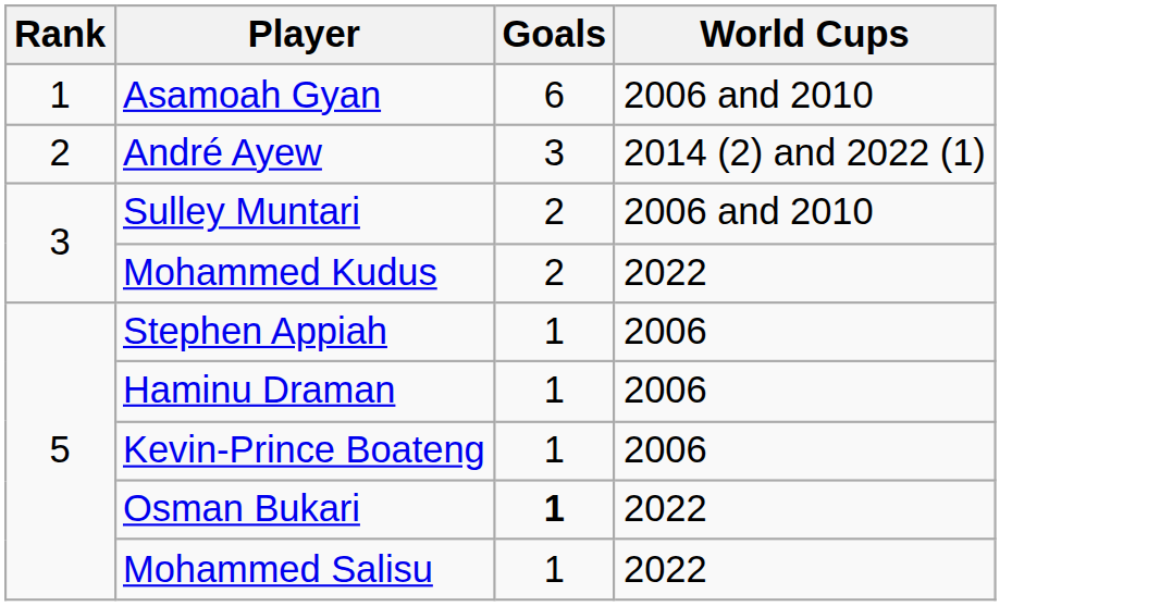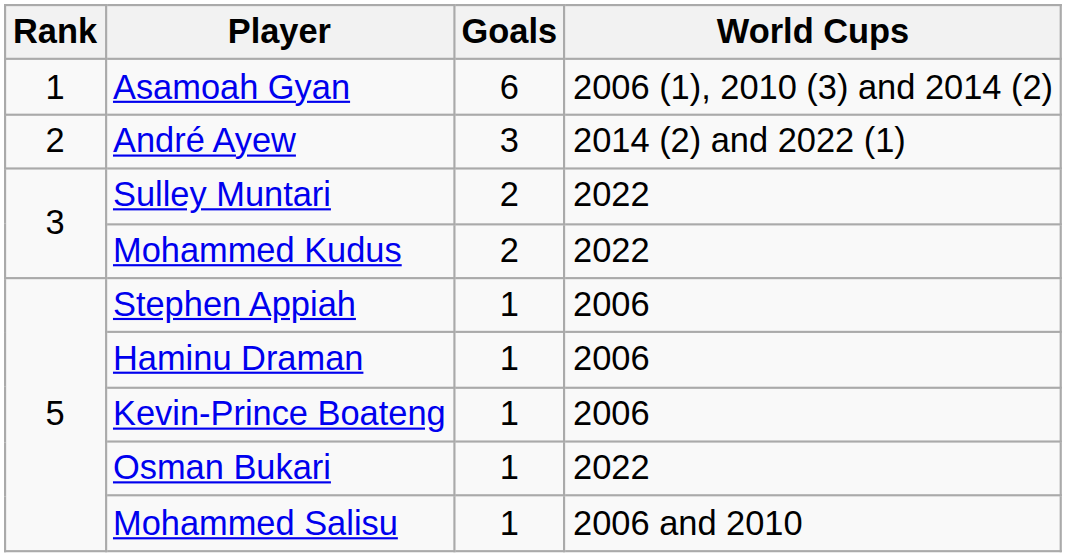 <table class="wikitable" style="text-align: left;">
 <tr>
 <th>Rank</th>
 <th>Player</th>
 <th>Goals</th>
 <th>World Cups</th>
 </tr>
 <tr>
 <td align=center>1</td>
 <td><a href='#'>Asamoah Gyan</a></td>
 <td align=center>6</td>
-<td>2006 and 2010</td>
+<td>2006 (1), 2010 (3) and 2014 (2)</td>
 </tr>
 <tr>
 <td align=center>2</td>
 <td><a href='#'>André Ayew</a></td>
 <td align=center>3</td>
 <td>2014 (2) and 2022 (1)</td>
 </tr>
 <tr>
 <td rowspan=2 align=center>3</td>
 <td><a href='#'>Sulley Muntari</a></td>
 <td align=center>2</td>
-<td>2006 and 2010</td>
+<td>2022</td>
 </tr>
 <tr>
 <td><a href='#'>Mohammed Kudus</a></td>
 <td align=center>2</td>
 <td>2022</td>
 </tr>
 <tr>
 <td rowspan=5 align=center>5</td>
 <td><a href='#'>Stephen Appiah</a></td>
 <td align=center>1</td>
 <td>2006</td>
 </tr>
 <tr>
 <td><a href='#'>Haminu Draman</a></td>
 <td align=center>1</td>
 <td>2006</td>
 </tr>
 <tr>
 <td><a href='#'>Kevin-Prince Boateng</a></td>
 <td align=center>1</td>
 <td>2006</td>
 </tr>
 <tr>
 <td><a href='#'>Osman Bukari</a></td>
-<td align=center><strong>1</strong></td>
+<td align=center>1</td>
 <td>2022</td>
 </tr>
 <tr>
 <td><a href='#'>Mohammed Salisu</a></td>
 <td align=center>1</td>
-<td>2022</td>
+<td>2006 and 2010</td>
 </tr>
 </table>
